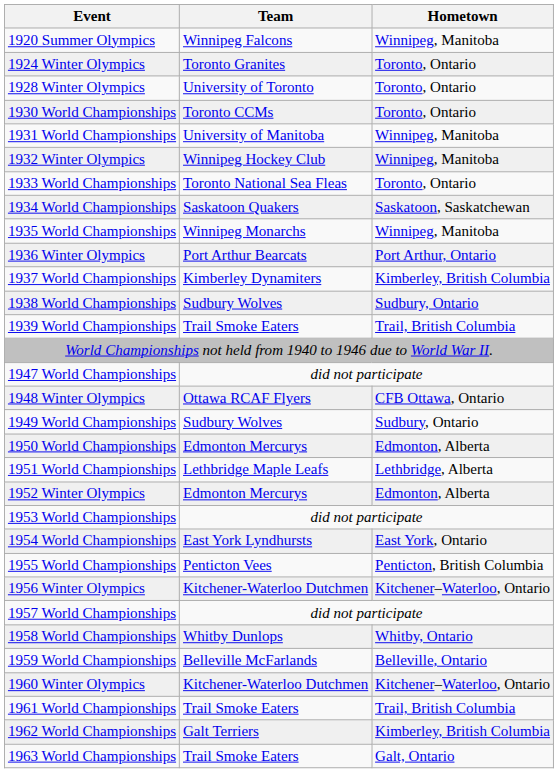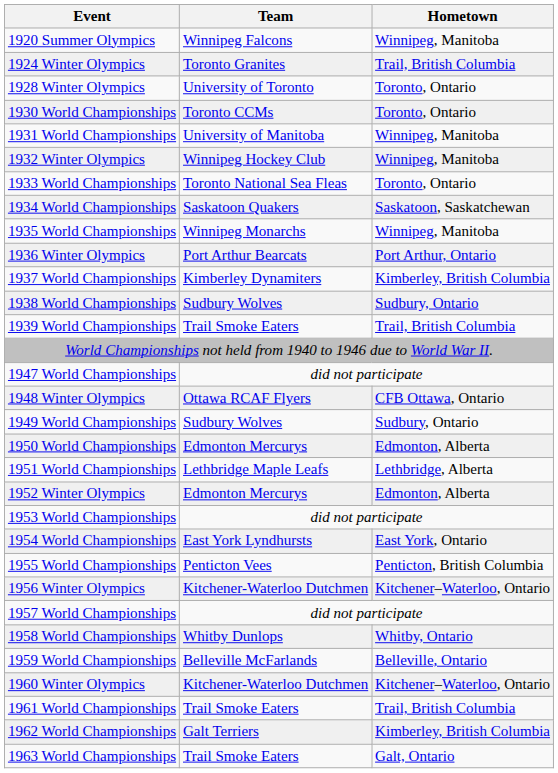 <table class="wikitable">
 <tr>
 <th>Event</th>
 <th>Team</th>
 <th>Hometown</th>
 </tr>
 <tr>
 <td><a href='#'>1920 Summer Olympics</a></td>
 <td><a href='#'>Winnipeg Falcons</a></td>
 <td><a href='#'>Winnipeg</a>, Manitoba</td>
 </tr>
 <tr bgcolor="#f0f0f0">
 <td><a href='#'>1924 Winter Olympics</a></td>
 <td><a href='#'>Toronto Granites</a></td>
-<td><a href='#'>Toronto</a>, Ontario</td>
+<td><a href='#'>Trail, British Columbia</a></td>
 </tr>
 <tr>
 <td><a href='#'>1928 Winter Olympics</a></td>
 <td><a href='#'>University of Toronto</a></td>
 <td><a href='#'>Toronto</a>, Ontario</td>
 </tr>
 <tr bgcolor="#f0f0f0">
 <td><a href='#'>1930 World Championships</a></td>
 <td><a href='#'>Toronto CCMs</a></td>
 <td><a href='#'>Toronto</a>, Ontario</td>
 </tr>
 <tr>
 <td><a href='#'>1931 World Championships</a></td>
 <td><a href='#'>University of Manitoba</a></td>
 <td><a href='#'>Winnipeg</a>, Manitoba</td>
 </tr>
 <tr bgcolor="#f0f0f0">
 <td><a href='#'>1932 Winter Olympics</a></td>
 <td><a href='#'>Winnipeg Hockey Club</a></td>
 <td><a href='#'>Winnipeg</a>, Manitoba</td>
 </tr>
 <tr>
 <td><a href='#'>1933 World Championships</a></td>
 <td><a href='#'>Toronto National Sea Fleas</a></td>
 <td><a href='#'>Toronto</a>, Ontario</td>
 </tr>
 <tr bgcolor="#f0f0f0">
 <td><a href='#'>1934 World Championships</a></td>
 <td><a href='#'>Saskatoon Quakers</a></td>
 <td><a href='#'>Saskatoon</a>, Saskatchewan</td>
 </tr>
 <tr>
 <td><a href='#'>1935 World Championships</a></td>
 <td><a href='#'>Winnipeg Monarchs</a></td>
 <td><a href='#'>Winnipeg</a>, Manitoba</td>
 </tr>
 <tr bgcolor="#f0f0f0">
 <td><a href='#'>1936 Winter Olympics</a></td>
 <td><a href='#'>Port Arthur Bearcats</a></td>
 <td><a href='#'>Port Arthur, Ontario</a></td>
 </tr>
 <tr>
 <td><a href='#'>1937 World Championships</a></td>
 <td><a href='#'>Kimberley Dynamiters</a></td>
 <td><a href='#'>Kimberley, British Columbia</a></td>
 </tr>
 <tr bgcolor="#f0f0f0">
 <td><a href='#'>1938 World Championships</a></td>
 <td><a href='#'>Sudbury Wolves</a></td>
 <td><a href='#'>Sudbury, Ontario</a></td>
 </tr>
 <tr>
 <td><a href='#'>1939 World Championships</a></td>
 <td><a href='#'>Trail Smoke Eaters</a></td>
 <td><a href='#'>Trail, British Columbia</a></td>
 </tr>
 <tr bgcolor="#f0f0f0">
 <td style="background:silver; text-align:center;" colspan="3"><em><a href='#'>World Championships</a> not held from 1940 to 1946 due to <a href='#'>World War II</a>.</em></td>
 </tr>
 <tr>
 <td><a href='#'>1947 World Championships</a></td>
 <td style="text-align:center;" colspan="2"><em>did not participate</em></td>
 </tr>
 <tr bgcolor="#f0f0f0">
 <td><a href='#'>1948 Winter Olympics</a></td>
 <td><a href='#'>Ottawa RCAF Flyers</a></td>
 <td><a href='#'>CFB Ottawa</a>, Ontario</td>
 </tr>
 <tr>
 <td><a href='#'>1949 World Championships</a></td>
 <td><a href='#'>Sudbury Wolves</a></td>
 <td><a href='#'>Sudbury</a>, Ontario</td>
 </tr>
 <tr bgcolor="#f0f0f0">
 <td><a href='#'>1950 World Championships</a></td>
 <td><a href='#'>Edmonton Mercurys</a></td>
 <td><a href='#'>Edmonton</a>, Alberta</td>
 </tr>
 <tr>
 <td><a href='#'>1951 World Championships</a></td>
 <td><a href='#'>Lethbridge Maple Leafs</a></td>
 <td><a href='#'>Lethbridge</a>, Alberta</td>
 </tr>
 <tr bgcolor="#f0f0f0">
 <td><a href='#'>1952 Winter Olympics</a></td>
 <td><a href='#'>Edmonton Mercurys</a></td>
 <td><a href='#'>Edmonton</a>, Alberta</td>
 </tr>
 <tr>
 <td><a href='#'>1953 World Championships</a></td>
 <td style="text-align:center;" colspan="2"><em>did not participate</em></td>
 </tr>
 <tr bgcolor="#f0f0f0">
 <td><a href='#'>1954 World Championships</a></td>
 <td><a href='#'>East York Lyndhursts</a></td>
 <td><a href='#'>East York</a>, Ontario</td>
 </tr>
 <tr>
 <td><a href='#'>1955 World Championships</a></td>
 <td><a href='#'>Penticton Vees</a></td>
 <td><a href='#'>Penticton</a>, British Columbia</td>
 </tr>
 <tr bgcolor="#f0f0f0">
 <td><a href='#'>1956 Winter Olympics</a></td>
 <td><a href='#'>Kitchener-Waterloo Dutchmen</a></td>
 <td><a href='#'>Kitchener</a>–<a href='#'>Waterloo</a>, Ontario</td>
 </tr>
 <tr>
 <td><a href='#'>1957 World Championships</a></td>
 <td style="text-align:center;" colspan="2"><em>did not participate</em></td>
 </tr>
 <tr bgcolor="#f0f0f0">
 <td><a href='#'>1958 World Championships</a></td>
 <td><a href='#'>Whitby Dunlops</a></td>
 <td><a href='#'>Whitby, Ontario</a></td>
 </tr>
 <tr>
 <td><a href='#'>1959 World Championships</a></td>
 <td><a href='#'>Belleville McFarlands</a></td>
 <td><a href='#'>Belleville, Ontario</a></td>
 </tr>
 <tr bgcolor="#f0f0f0">
 <td><a href='#'>1960 Winter Olympics</a></td>
 <td><a href='#'>Kitchener-Waterloo Dutchmen</a></td>
 <td><a href='#'>Kitchener</a>–<a href='#'>Waterloo</a>, Ontario</td>
 </tr>
 <tr>
 <td><a href='#'>1961 World Championships</a></td>
 <td><a href='#'>Trail Smoke Eaters</a></td>
 <td><a href='#'>Trail, British Columbia</a></td>
 </tr>
 <tr bgcolor="#f0f0f0">
 <td><a href='#'>1962 World Championships</a></td>
 <td><a href='#'>Galt Terriers</a></td>
 <td><a href='#'>Kimberley, British Columbia</a></td>
 </tr>
 <tr>
 <td><a href='#'>1963 World Championships</a></td>
 <td><a href='#'>Trail Smoke Eaters</a></td>
 <td><a href='#'>Galt, Ontario</a></td>
 </tr>
 </table>
